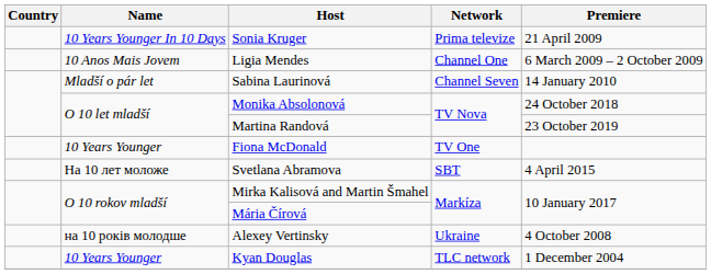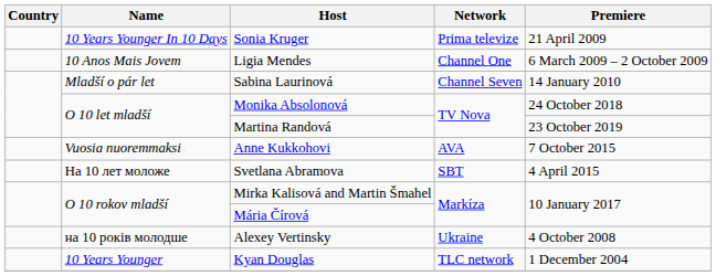 <table class="wikitable">
 <tr>
 <th>Country</th>
 <th>Name</th>
 <th>Host</th>
 <th>Network</th>
 <th>Premiere</th>
 </tr>
 <tr>
 <td></td>
 <td><em><a href='#'>10 Years Younger In 10 Days</a></em></td>
 <td><a href='#'>Sonia Kruger</a></td>
 <td><a href='#'>Prima televize</a></td>
 <td>21 April 2009</td>
 </tr>
 <tr>
 <td></td>
 <td><em>10 Anos Mais Jovem</em></td>
 <td>Ligia Mendes</td>
 <td><a href='#'>Channel One</a></td>
 <td>6 March 2009 – 2 October 2009</td>
 </tr>
 <tr>
 <td rowspan="3"></td>
 <td><em>Mladší o pár let</em></td>
 <td>Sabina Laurinová</td>
 <td><a href='#'>Channel Seven</a></td>
 <td>14 January 2010</td>
 </tr>
 <tr>
 <td rowspan="2"><em>O 10 let mladší</em></td>
 <td><a href='#'>Monika Absolonová</a></td>
 <td rowspan="2"><a href='#'>TV Nova</a></td>
 <td>24 October 2018</td>
 </tr>
 <tr>
 <td>Martina Randová</td>
 <td>23 October 2019</td>
 </tr>
 <tr>
 <td></td>
-<td><em>10 Years Younger</em></td>
-<td><a href='#'>Fiona McDonald</a></td>
-<td><a href='#'>TV One</a></td>
-<td></td>
+<td><em>Vuosia nuoremmaksi</em></td>
+<td><a href='#'>Anne Kukkohovi</a></td>
+<td><a href='#'>AVA</a></td>
+<td>7 October 2015</td>
 </tr>
 <tr>
 <td></td>
 <td>На 10 лет моложе</td>
 <td>Svetlana Abramova</td>
 <td><a href='#'>SBT</a></td>
 <td>4 April 2015</td>
 </tr>
 <tr>
 <td rowspan=2></td>
 <td rowspan=2><em>O 10 rokov mladší</em></td>
 <td>Mirka Kalisová and Martin Šmahel</td>
 <td rowspan=2><a href='#'>Markíza</a></td>
 <td rowspan=2>10 January 2017</td>
 </tr>
 <tr>
 <td><a href='#'>Mária Čírová</a></td>
 </tr>
 <tr>
 <td></td>
 <td>на 10 років молодше</td>
 <td>Alexey Vertinsky</td>
 <td><a href='#'>Ukraine</a></td>
 <td>4 October 2008</td>
 </tr>
 <tr>
 <td></td>
 <td><em><a href='#'>10 Years Younger</a></em></td>
 <td><a href='#'>Kyan Douglas</a></td>
 <td><a href='#'>TLC network</a></td>
 <td>1 December 2004</td>
 </tr>
 <tr>
 </tr>
 </table>
